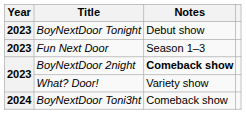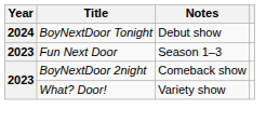 <table class="wikitable plainrowheaders">
 <tr>
 <th scope="col">Year</th>
 <th scope="col">Title</th>
 <th scope="col" class="unsortable">Notes</th>
 <th scope="col" class="unsortable"></th>
 </tr>
 <tr>
-<th scope="row">2023</th>
+<th scope="row">2024</th>
 <td><em>BoyNextDoor Tonight</em></td>
 <td>Debut show</td>
 <td style="text-align:center"></td>
 </tr>
 <tr>
 <th scope="row">2023</th>
 <td><em>Fun Next Door</em></td>
 <td>Season 1–3</td>
 <td style="text-align:center"></td>
 </tr>
 <tr>
 <th scope="row" rowspan="2">2023</th>
 <td><em>BoyNextDoor 2night</em></td>
-<td><strong>Comeback show</strong></td>
+<td>Comeback show</td>
 <td style="text-align:center"></td>
 </tr>
 <tr>
 <td><em>What? Door! </em></td>
 <td>Variety show</td>
 <td style="text-align:center"></td>
 </tr>
-<tr>
-<th scope="row">2024</th>
-<td><em>BoyNextDoor Toni3ht</em></td>
-<td>Comeback show</td>
-<td style="text-align:center"></td>
-</tr>
 </table>
